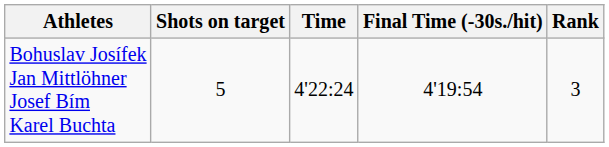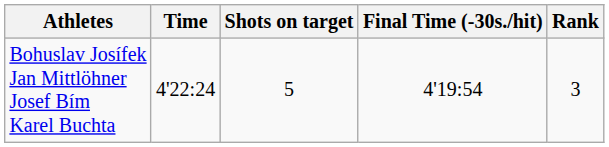 <table class="wikitable" style="font-size:90%">
 <tr>
 <th>Athletes</th>
+<th>Time</th>
 <th>Shots on target</th>
-<th>Time</th>
 <th>Final Time (-30s./hit)</th>
 <th>Rank</th>
 </tr>
 <tr>
 <td><a href='#'>Bohuslav Josífek</a><br><a href='#'>Jan Mittlöhner</a><br><a href='#'>Josef Bím</a><br><a href='#'>Karel Buchta</a></td>
+<td align="center">4'22:24</td>
 <td align="center">5</td>
-<td align="center">4'22:24</td>
 <td align="center">4'19:54</td>
 <td align="center">3</td>
 </tr>
 </table>
